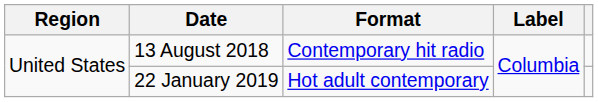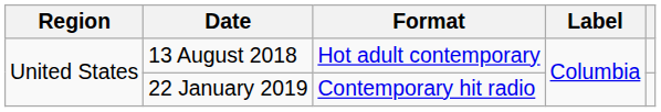 <table class="wikitable plainrowheaders">
 <tr>
 <th scope="col">Region</th>
 <th scope="col">Date</th>
 <th scope="col">Format</th>
 <th scope="col">Label</th>
 <th scope="col"></th>
 </tr>
 <tr>
 <td rowspan=2>United States</td>
 <td>13 August 2018</td>
-<td><a href='#'>Contemporary hit radio</a></td>
+<td><a href='#'>Hot adult contemporary</a></td>
 <td rowspan=2><a href='#'>Columbia</a></td>
 <td></td>
 </tr>
 <tr>
 <td>22 January 2019</td>
-<td><a href='#'>Hot adult contemporary</a></td>
+<td><a href='#'>Contemporary hit radio</a></td>
 <td></td>
 </tr>
 </table>
